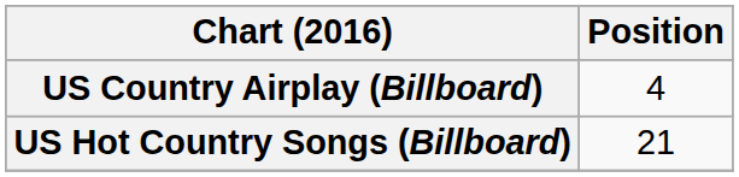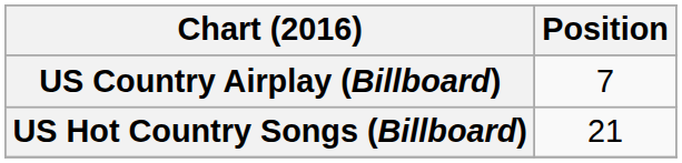 <table class="wikitable sortable plainrowheaders" style="text-align:center">
 <tr>
 <th scope="col">Chart (2016)</th>
 <th scope="col">Position</th>
 </tr>
 <tr>
 <th scope="row">US Country Airplay (<em>Billboard</em>)</th>
-<td>4</td>
+<td>7</td>
 </tr>
 <tr>
 <th scope="row">US Hot Country Songs (<em>Billboard</em>)</th>
 <td>21</td>
 </tr>
 <tr>
 </tr>
 </table>
